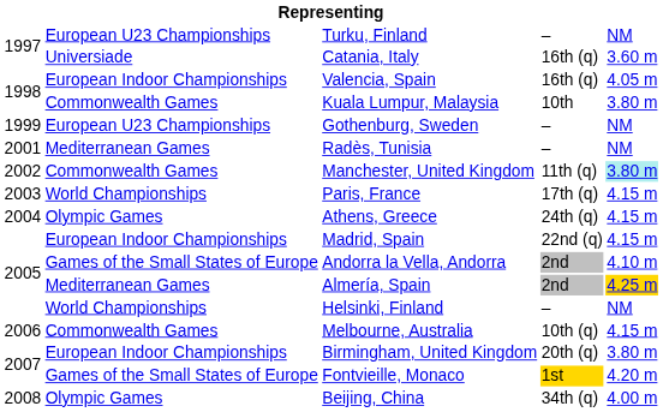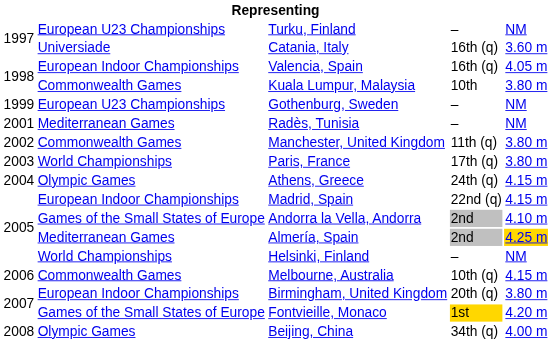 <table>
 <tr>
 <th colspan="5">Representing </th>
 </tr>
 <tr>
 <td rowspan=2>1997</td>
 <td><a href='#'>European U23 Championships</a></td>
 <td><a href='#'>Turku, Finland</a></td>
 <td>–</td>
 <td><a href='#'>NM</a></td>
 </tr>
 <tr>
 <td><a href='#'>Universiade</a></td>
 <td><a href='#'>Catania, Italy</a></td>
 <td>16th (q)</td>
 <td><a href='#'>3.60 m</a></td>
 </tr>
 <tr>
 <td rowspan=2>1998</td>
 <td><a href='#'>European Indoor Championships</a></td>
 <td><a href='#'>Valencia, Spain</a></td>
 <td>16th (q)</td>
 <td><a href='#'>4.05 m</a></td>
 </tr>
 <tr>
 <td><a href='#'>Commonwealth Games</a></td>
 <td><a href='#'>Kuala Lumpur, Malaysia</a></td>
 <td>10th</td>
 <td><a href='#'>3.80 m</a></td>
 </tr>
 <tr>
 <td>1999</td>
 <td><a href='#'>European U23 Championships</a></td>
 <td><a href='#'>Gothenburg, Sweden</a></td>
 <td>–</td>
 <td><a href='#'>NM</a></td>
 </tr>
 <tr>
 <td>2001</td>
 <td><a href='#'>Mediterranean Games</a></td>
 <td><a href='#'>Radès, Tunisia</a></td>
 <td>–</td>
 <td><a href='#'>NM</a></td>
 </tr>
 <tr>
 <td>2002</td>
 <td><a href='#'>Commonwealth Games</a></td>
 <td><a href='#'>Manchester, United Kingdom</a></td>
 <td>11th (q)</td>
-<td style="background: paleturquoise;"><a href='#'>3.80 m</a></td>
+<td><a href='#'>3.80 m</a></td>
 </tr>
 <tr>
 <td>2003</td>
 <td><a href='#'>World Championships</a></td>
 <td><a href='#'>Paris, France</a></td>
 <td>17th (q)</td>
-<td><a href='#'>4.15 m</a></td>
+<td><a href='#'>3.80 m</a></td>
 </tr>
 <tr>
 <td>2004</td>
 <td><a href='#'>Olympic Games</a></td>
 <td><a href='#'>Athens, Greece</a></td>
 <td>24th (q)</td>
 <td><a href='#'>4.15 m</a></td>
 </tr>
 <tr>
 <td rowspan=4>2005</td>
 <td><a href='#'>European Indoor Championships</a></td>
 <td><a href='#'>Madrid, Spain</a></td>
 <td>22nd (q)</td>
 <td><a href='#'>4.15 m</a></td>
 </tr>
 <tr>
 <td><a href='#'>Games of the Small States of Europe</a></td>
 <td><a href='#'>Andorra la Vella, Andorra</a></td>
 <td bgcolor=silver>2nd</td>
 <td><a href='#'>4.10 m</a></td>
 </tr>
 <tr>
 <td><a href='#'>Mediterranean Games</a></td>
 <td><a href='#'>Almería, Spain</a></td>
 <td bgcolor=silver>2nd</td>
 <td style="background: gold;"><a href='#'>4.25 m</a></td>
 </tr>
 <tr>
 <td><a href='#'>World Championships</a></td>
 <td><a href='#'>Helsinki, Finland</a></td>
 <td>–</td>
 <td><a href='#'>NM</a></td>
 </tr>
 <tr>
 <td>2006</td>
 <td><a href='#'>Commonwealth Games</a></td>
 <td><a href='#'>Melbourne, Australia</a></td>
 <td>10th (q)</td>
 <td><a href='#'>4.15 m</a></td>
 </tr>
 <tr>
 <td rowspan=2>2007</td>
 <td><a href='#'>European Indoor Championships</a></td>
 <td><a href='#'>Birmingham, United Kingdom</a></td>
 <td>20th (q)</td>
 <td><a href='#'>3.80 m</a></td>
 </tr>
 <tr>
 <td><a href='#'>Games of the Small States of Europe</a></td>
 <td><a href='#'>Fontvieille, Monaco</a></td>
 <td bgcolor=gold>1st</td>
 <td><a href='#'>4.20 m</a></td>
 </tr>
 <tr>
 <td>2008</td>
 <td><a href='#'>Olympic Games</a></td>
 <td><a href='#'>Beijing, China</a></td>
 <td>34th (q)</td>
 <td><a href='#'>4.00 m</a></td>
 </tr>
 </table>
